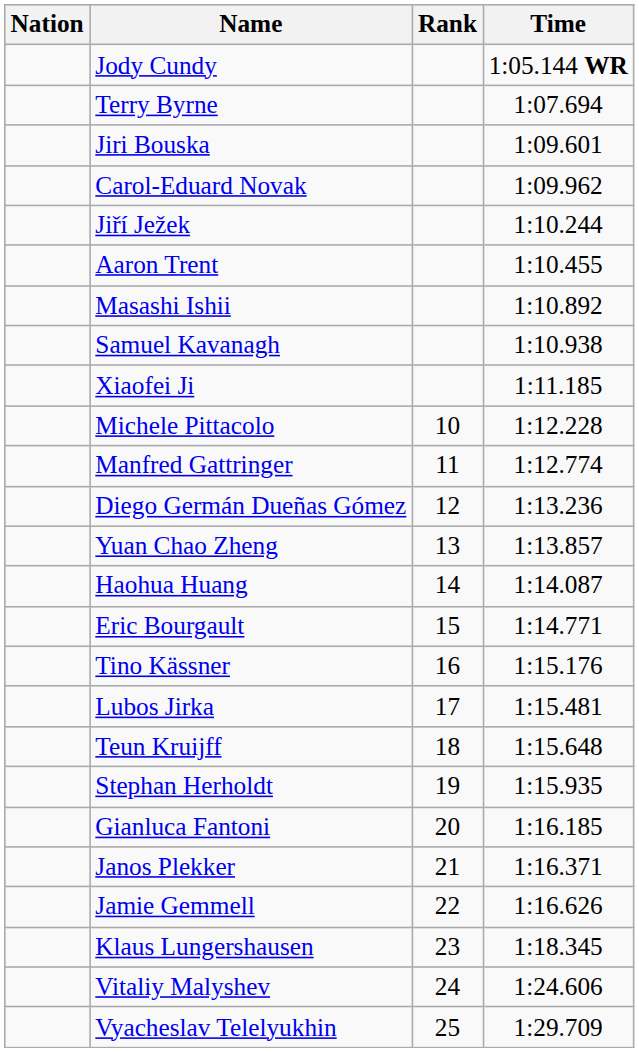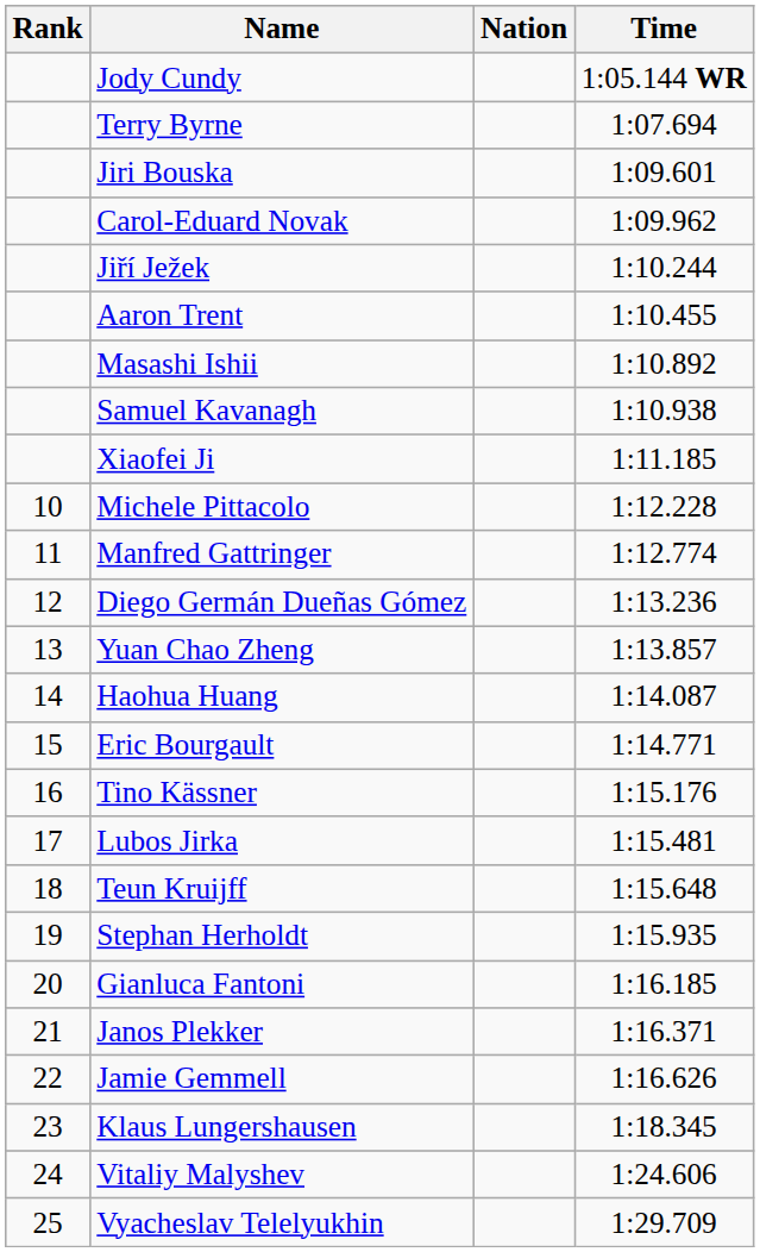 <table class="wikitable sortable" style="text-align:center">
 <tr>
+<th>Rank</th>
+<th>Name</th>
 <th>Nation</th>
-<th>Name</th>
-<th>Rank</th>
 <th>Time</th>
 </tr>
 <tr>
+<td></td>
+<td align=left><a href='#'>Jody Cundy</a></td>
 <td align=left></td>
-<td align=left><a href='#'>Jody Cundy</a></td>
-<td></td>
 <td>1:05.144 <strong>WR</strong></td>
 </tr>
 <tr>
+<td></td>
+<td align=left><a href='#'>Terry Byrne</a></td>
 <td align=left></td>
-<td align=left><a href='#'>Terry Byrne</a></td>
-<td></td>
 <td>1:07.694</td>
 </tr>
 <tr>
+<td></td>
+<td align=left><a href='#'>Jiri Bouska</a></td>
 <td align=left></td>
-<td align=left><a href='#'>Jiri Bouska</a></td>
-<td></td>
 <td>1:09.601</td>
 </tr>
 <tr>
+<td></td>
+<td align=left><a href='#'>Carol-Eduard Novak</a></td>
 <td align=left></td>
-<td align=left><a href='#'>Carol-Eduard Novak</a></td>
-<td></td>
 <td>1:09.962</td>
 </tr>
 <tr>
+<td></td>
+<td align=left><a href='#'>Jiří Ježek</a></td>
 <td align=left></td>
-<td align=left><a href='#'>Jiří Ježek</a></td>
-<td></td>
 <td>1:10.244</td>
 </tr>
 <tr>
+<td></td>
+<td align=left><a href='#'>Aaron Trent</a></td>
 <td align=left></td>
-<td align=left><a href='#'>Aaron Trent</a></td>
-<td></td>
 <td>1:10.455</td>
 </tr>
 <tr>
+<td></td>
+<td align=left><a href='#'>Masashi Ishii</a></td>
 <td align=left></td>
-<td align=left><a href='#'>Masashi Ishii</a></td>
-<td></td>
 <td>1:10.892</td>
 </tr>
 <tr>
+<td></td>
+<td align=left><a href='#'>Samuel Kavanagh</a></td>
 <td align=left></td>
-<td align=left><a href='#'>Samuel Kavanagh</a></td>
-<td></td>
 <td>1:10.938</td>
 </tr>
 <tr>
+<td></td>
+<td align=left><a href='#'>Xiaofei Ji</a></td>
 <td align=left></td>
-<td align=left><a href='#'>Xiaofei Ji</a></td>
-<td></td>
 <td>1:11.185</td>
 </tr>
 <tr>
+<td>10</td>
+<td align=left><a href='#'>Michele Pittacolo</a></td>
 <td align=left></td>
-<td align=left><a href='#'>Michele Pittacolo</a></td>
-<td>10</td>
 <td>1:12.228</td>
 </tr>
 <tr>
+<td>11</td>
+<td align=left><a href='#'>Manfred Gattringer</a></td>
 <td align=left></td>
-<td align=left><a href='#'>Manfred Gattringer</a></td>
-<td>11</td>
 <td>1:12.774</td>
 </tr>
 <tr>
+<td>12</td>
+<td align=left><a href='#'>Diego Germán Dueñas Gómez</a></td>
 <td align=left></td>
-<td align=left><a href='#'>Diego Germán Dueñas Gómez</a></td>
-<td>12</td>
 <td>1:13.236</td>
 </tr>
 <tr>
+<td>13</td>
+<td align=left><a href='#'>Yuan Chao Zheng</a></td>
 <td align=left></td>
-<td align=left><a href='#'>Yuan Chao Zheng</a></td>
-<td>13</td>
 <td>1:13.857</td>
 </tr>
 <tr>
+<td>14</td>
+<td align=left><a href='#'>Haohua Huang</a></td>
 <td align=left></td>
-<td align=left><a href='#'>Haohua Huang</a></td>
-<td>14</td>
 <td>1:14.087</td>
 </tr>
 <tr>
+<td>15</td>
+<td align=left><a href='#'>Eric Bourgault</a></td>
 <td align=left></td>
-<td align=left><a href='#'>Eric Bourgault</a></td>
-<td>15</td>
 <td>1:14.771</td>
 </tr>
 <tr>
+<td>16</td>
+<td align=left><a href='#'>Tino Kässner</a></td>
 <td align=left></td>
-<td align=left><a href='#'>Tino Kässner</a></td>
-<td>16</td>
 <td>1:15.176</td>
 </tr>
 <tr>
+<td>17</td>
+<td align=left><a href='#'>Lubos Jirka</a></td>
 <td align=left></td>
-<td align=left><a href='#'>Lubos Jirka</a></td>
-<td>17</td>
 <td>1:15.481</td>
 </tr>
 <tr>
+<td>18</td>
+<td align=left><a href='#'>Teun Kruijff</a></td>
 <td align=left></td>
-<td align=left><a href='#'>Teun Kruijff</a></td>
-<td>18</td>
 <td>1:15.648</td>
 </tr>
 <tr>
+<td>19</td>
+<td align=left><a href='#'>Stephan Herholdt</a></td>
 <td align=left></td>
-<td align=left><a href='#'>Stephan Herholdt</a></td>
-<td>19</td>
 <td>1:15.935</td>
 </tr>
 <tr>
+<td>20</td>
+<td align=left><a href='#'>Gianluca Fantoni</a></td>
 <td align=left></td>
-<td align=left><a href='#'>Gianluca Fantoni</a></td>
-<td>20</td>
 <td>1:16.185</td>
 </tr>
 <tr>
+<td>21</td>
+<td align=left><a href='#'>Janos Plekker</a></td>
 <td align=left></td>
-<td align=left><a href='#'>Janos Plekker</a></td>
-<td>21</td>
 <td>1:16.371</td>
 </tr>
 <tr>
+<td>22</td>
+<td align=left><a href='#'>Jamie Gemmell</a></td>
 <td align=left></td>
-<td align=left><a href='#'>Jamie Gemmell</a></td>
-<td>22</td>
 <td>1:16.626</td>
 </tr>
 <tr>
+<td>23</td>
+<td align=left><a href='#'>Klaus Lungershausen</a></td>
 <td align=left></td>
-<td align=left><a href='#'>Klaus Lungershausen</a></td>
-<td>23</td>
 <td>1:18.345</td>
 </tr>
 <tr>
+<td>24</td>
+<td align=left><a href='#'>Vitaliy Malyshev</a></td>
 <td align=left></td>
-<td align=left><a href='#'>Vitaliy Malyshev</a></td>
-<td>24</td>
 <td>1:24.606</td>
 </tr>
 <tr>
+<td>25</td>
+<td align=left><a href='#'>Vyacheslav Telelyukhin</a></td>
 <td align=left></td>
-<td align=left><a href='#'>Vyacheslav Telelyukhin</a></td>
-<td>25</td>
 <td>1:29.709</td>
 </tr>
 </table>
